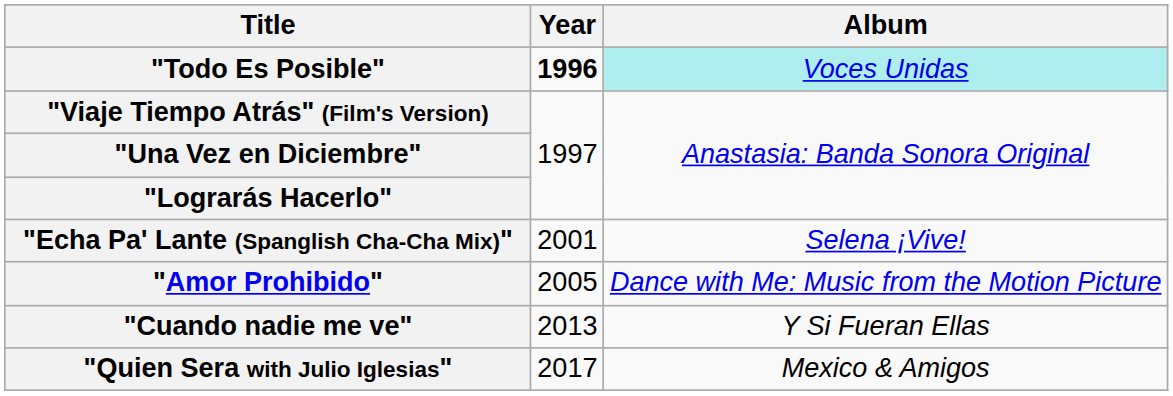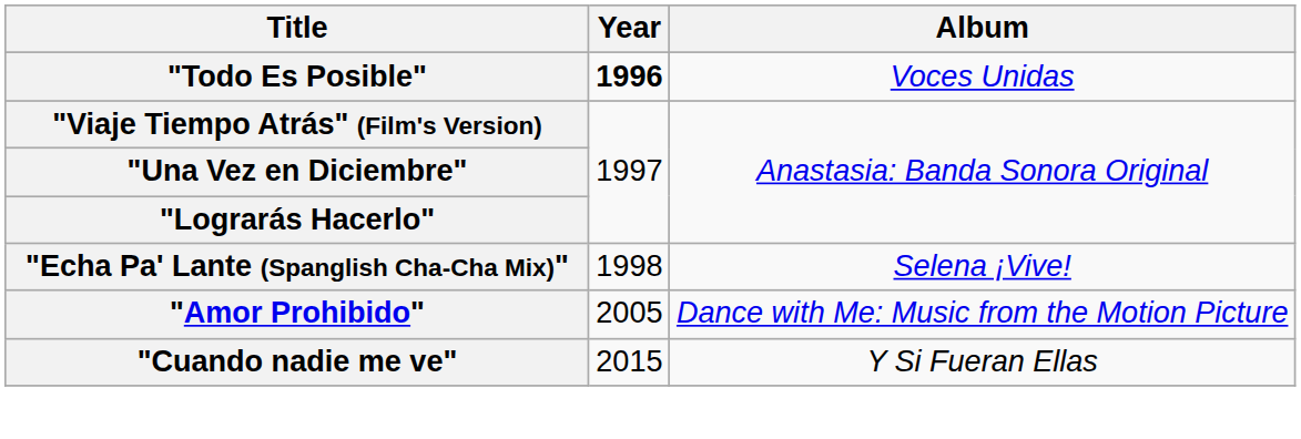 <table class="wikitable plainrowheaders" style="text-align:center;">
 <tr>
 <th scope="col" style="width:19em;">Title</th>
 <th scope="col">Year</th>
 <th scope="col">Album</th>
 </tr>
 <tr>
 <th scope="row">"Todo Es Posible"</th>
 <td><strong>1996</strong></td>
-<td style="background: paleturquoise;"><em><a href='#'>Voces Unidas</a></em></td>
+<td><em><a href='#'>Voces Unidas</a></em></td>
 </tr>
 <tr>
 <th scope="row">"Viaje Tiempo Atrás" <small>(Film's Version)</small></th>
 <td rowspan="3">1997</td>
 <td rowspan="3"><em><a href='#'>Anastasia: Banda Sonora Original</a></em></td>
 </tr>
 <tr>
 <th scope="row">"Una Vez en Diciembre"</th>
 </tr>
 <tr>
 <th scope="row">"Lograrás Hacerlo"</th>
 </tr>
 <tr>
 <th scope="row">"Echa Pa' Lante <small>(Spanglish Cha-Cha Mix)</small>"</th>
-<td>2001</td>
+<td>1998</td>
 <td><em><a href='#'>Selena ¡Vive!</a></em></td>
 </tr>
 <tr>
 <th scope="row">"<a href='#'>Amor Prohibido</a>"</th>
 <td>2005</td>
 <td><em><a href='#'>Dance with Me: Music from the Motion Picture</a></em></td>
 </tr>
 <tr>
 <th scope="row">"Cuando nadie me ve"</th>
-<td>2013</td>
+<td>2015</td>
 <td><em>Y Si Fueran Ellas</em></td>
 </tr>
-<tr>
-<th scope="row">"Quien Sera <small>with Julio Iglesias</small>"</th>
-<td>2017</td>
-<td><em>Mexico & Amigos</em></td>
-</tr>
 </table>
